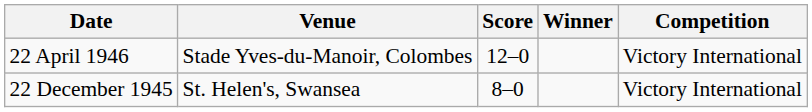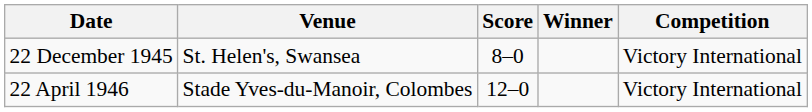 <table class="wikitable">
 <tr>
 <th>Date</th>
 <th>Venue</th>
 <th>Score</th>
 <th>Winner</th>
 <th>Competition</th>
 </tr>
 <tr>
+<td>22 December 1945</td>
+<td>St. Helen's, Swansea</td>
+<td align="center">8–0</td>
+<td></td>
+<td>Victory International</td>
+</tr>
+<tr>
 <td>22 April 1946</td>
 <td>Stade Yves-du-Manoir, Colombes</td>
 <td align="center">12–0</td>
 <td></td>
 <td>Victory International</td>
 </tr>
-<tr>
-<td>22 December 1945</td>
-<td>St. Helen's, Swansea</td>
-<td align="center">8–0</td>
-<td></td>
-<td>Victory International</td>
-</tr>
 </table>
